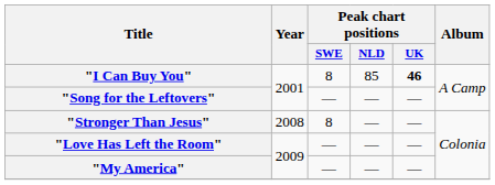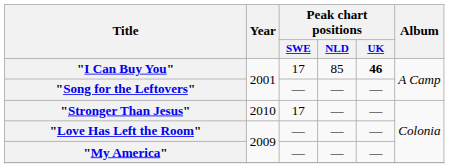 <table class="wikitable plainrowheaders" style="text-align:center;" border="1">
 <tr>
 <th scope="col" rowspan="2" style="width:18em;">Title</th>
 <th scope="col" rowspan="2">Year</th>
 <th scope="col" colspan="3">Peak chart positions</th>
 <th scope="col" rowspan="2">Album</th>
 </tr>
 <tr>
 <th style="width:3em;font-size:85%"><a href='#'>SWE</a><br></th>
 <th style="width:3em;font-size:85%"><a href='#'>NLD</a><br></th>
 <th style="width:3em;font-size:85%"><a href='#'>UK</a><br></th>
 </tr>
 <tr>
 <th scope="row">"<a href='#'>I Can Buy You</a>"</th>
 <td rowspan="2">2001</td>
-<td>8</td>
+<td>17</td>
 <td>85</td>
 <td><strong>46</strong></td>
 <td rowspan="2"><em>A Camp</em></td>
 </tr>
 <tr>
 <th scope="row">"<a href='#'>Song for the Leftovers</a>"</th>
 <td>—</td>
 <td>—</td>
 <td>—</td>
 </tr>
 <tr>
 <th scope="row">"<a href='#'>Stronger Than Jesus</a>"</th>
-<td>2008</td>
-<td>8</td>
+<td>2010</td>
+<td>17</td>
 <td>—</td>
 <td>—</td>
 <td rowspan="3"><em>Colonia</em></td>
 </tr>
 <tr>
 <th scope="row">"<a href='#'>Love Has Left the Room</a>"</th>
 <td rowspan="2">2009</td>
 <td>—</td>
 <td>—</td>
 <td>—</td>
 </tr>
 <tr>
 <th scope="row">"<a href='#'>My America</a>"</th>
 <td>—</td>
 <td>—</td>
 <td>—</td>
 </tr>
 <tr>
 </tr>
 </table>
